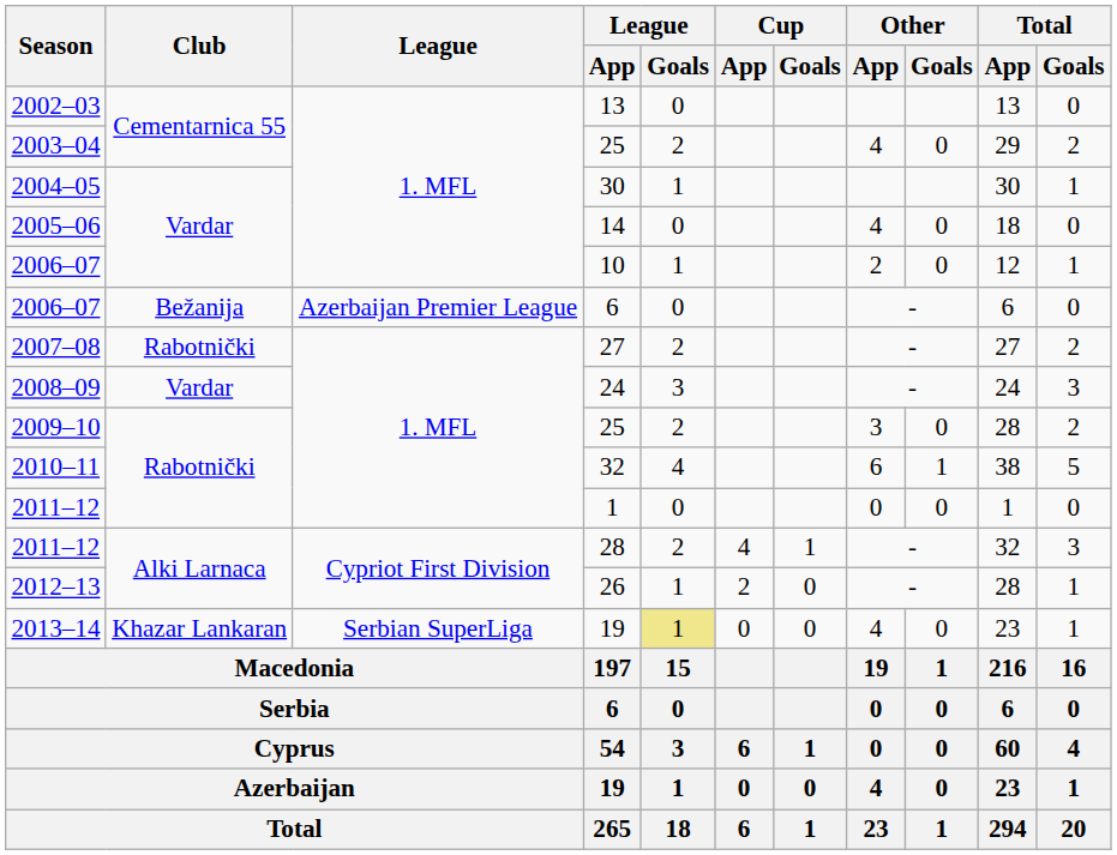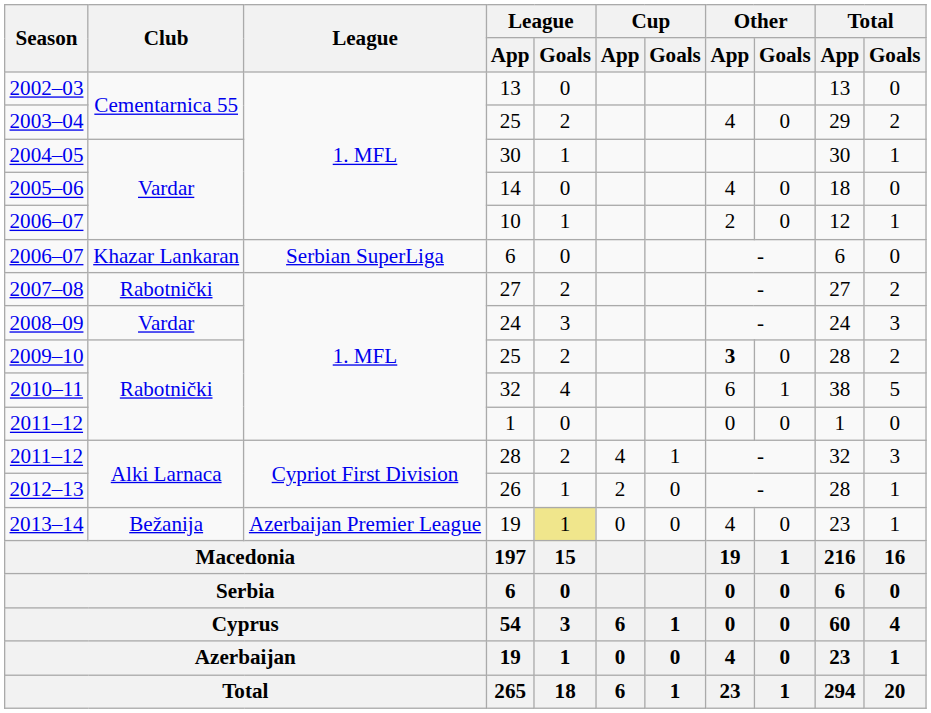 <table class="wikitable">
 <tr>
 <th rowspan=2>Season</th>
 <th ! rowspan=2>Club</th>
 <th ! rowspan=2>League</th>
 <th ! colspan=2>League</th>
 <th ! colspan=2>Cup</th>
 <th ! colspan=2>Other</th>
 <th colspan=3>Total</th>
 </tr>
 <tr>
 <th>App</th>
 <th>Goals</th>
 <th>App</th>
 <th>Goals</th>
 <th>App</th>
 <th>Goals</th>
 <th>App</th>
 <th>Goals</th>
 </tr>
 <tr align=center>
 <td><a href='#'>2002–03</a></td>
 <td rowspan="2"><a href='#'>Cementarnica 55</a></td>
 <td rowspan="5"><a href='#'>1. MFL</a></td>
 <td>13</td>
 <td>0</td>
 <td></td>
 <td></td>
 <td></td>
 <td></td>
 <td>13</td>
 <td>0</td>
 </tr>
 <tr align=center>
 <td><a href='#'>2003–04</a></td>
 <td>25</td>
 <td>2</td>
 <td></td>
 <td></td>
 <td>4</td>
 <td>0</td>
 <td>29</td>
 <td>2</td>
 </tr>
 <tr align=center>
 <td><a href='#'>2004–05</a></td>
 <td rowspan="3"><a href='#'>Vardar</a></td>
 <td>30</td>
 <td>1</td>
 <td></td>
 <td></td>
 <td></td>
 <td></td>
 <td>30</td>
 <td>1</td>
 </tr>
 <tr align=center>
 <td><a href='#'>2005–06</a></td>
 <td>14</td>
 <td>0</td>
 <td></td>
 <td></td>
 <td>4</td>
 <td>0</td>
 <td>18</td>
 <td>0</td>
 </tr>
 <tr align=center>
 <td><a href='#'>2006–07</a></td>
 <td>10</td>
 <td>1</td>
 <td></td>
 <td></td>
 <td>2</td>
 <td>0</td>
 <td>12</td>
 <td>1</td>
 </tr>
 <tr align=center>
 <td><a href='#'>2006–07</a></td>
-<td><a href='#'>Bežanija</a></td>
-<td><a href='#'>Azerbaijan Premier League</a></td>
+<td><a href='#'>Khazar Lankaran</a></td>
+<td><a href='#'>Serbian SuperLiga</a></td>
 <td>6</td>
 <td>0</td>
 <td></td>
 <td></td>
 <td colspan="2">-</td>
 <td>6</td>
 <td>0</td>
 </tr>
 <tr align=center>
 <td><a href='#'>2007–08</a></td>
 <td><a href='#'>Rabotnički</a></td>
 <td rowspan="5"><a href='#'>1. MFL</a></td>
 <td>27</td>
 <td>2</td>
 <td></td>
 <td></td>
 <td colspan="2">-</td>
 <td>27</td>
 <td>2</td>
 </tr>
 <tr align=center>
 <td><a href='#'>2008–09</a></td>
 <td><a href='#'>Vardar</a></td>
 <td>24</td>
 <td>3</td>
 <td></td>
 <td></td>
 <td colspan="2">-</td>
 <td>24</td>
 <td>3</td>
 </tr>
 <tr align=center>
 <td><a href='#'>2009–10</a></td>
 <td rowspan="3"><a href='#'>Rabotnički</a></td>
 <td>25</td>
 <td>2</td>
 <td></td>
 <td></td>
-<td>3</td>
+<td><strong>3</strong></td>
 <td>0</td>
 <td>28</td>
 <td>2</td>
 </tr>
 <tr align=center>
 <td><a href='#'>2010–11</a></td>
 <td>32</td>
 <td>4</td>
 <td></td>
 <td></td>
 <td>6</td>
 <td>1</td>
 <td>38</td>
 <td>5</td>
 </tr>
 <tr align=center>
 <td><a href='#'>2011–12</a></td>
 <td>1</td>
 <td>0</td>
 <td></td>
 <td></td>
 <td>0</td>
 <td>0</td>
 <td>1</td>
 <td>0</td>
 </tr>
 <tr align=center>
 <td><a href='#'>2011–12</a></td>
 <td rowspan="2"><a href='#'>Alki Larnaca</a></td>
 <td rowspan="2"><a href='#'>Cypriot First Division</a></td>
 <td>28</td>
 <td>2</td>
 <td>4</td>
 <td>1</td>
 <td colspan="2">-</td>
 <td>32</td>
 <td>3</td>
 </tr>
 <tr align=center>
 <td><a href='#'>2012–13</a></td>
 <td>26</td>
 <td>1</td>
 <td>2</td>
 <td>0</td>
 <td colspan="2">-</td>
 <td>28</td>
 <td>1</td>
 </tr>
 <tr align=center>
 <td><a href='#'>2013–14</a></td>
-<td><a href='#'>Khazar Lankaran</a></td>
-<td><a href='#'>Serbian SuperLiga</a></td>
+<td><a href='#'>Bežanija</a></td>
+<td><a href='#'>Azerbaijan Premier League</a></td>
 <td>19</td>
 <td style="background: khaki;">1</td>
 <td>0</td>
 <td>0</td>
 <td>4</td>
 <td>0</td>
 <td>23</td>
 <td>1</td>
 </tr>
 <tr align=center>
 <th colspan="3">Macedonia</th>
 <th>197</th>
 <th>15</th>
 <th></th>
 <th></th>
 <th>19</th>
 <th>1</th>
 <th>216</th>
 <th>16</th>
 </tr>
 <tr align=center>
 <th colspan="3">Serbia</th>
 <th>6</th>
 <th>0</th>
 <th></th>
 <th></th>
 <th>0</th>
 <th>0</th>
 <th>6</th>
 <th>0</th>
 </tr>
 <tr align=center>
 <th colspan="3">Cyprus</th>
 <th>54</th>
 <th>3</th>
 <th>6</th>
 <th>1</th>
 <th>0</th>
 <th>0</th>
 <th>60</th>
 <th>4</th>
 </tr>
 <tr align=center>
 <th colspan="3">Azerbaijan</th>
 <th>19</th>
 <th>1</th>
 <th>0</th>
 <th>0</th>
 <th>4</th>
 <th>0</th>
 <th>23</th>
 <th>1</th>
 </tr>
 <tr align=center>
 <th colspan="3">Total</th>
 <th>265</th>
 <th>18</th>
 <th>6</th>
 <th>1</th>
 <th>23</th>
 <th>1</th>
 <th>294</th>
 <th>20</th>
 </tr>
 </table>
